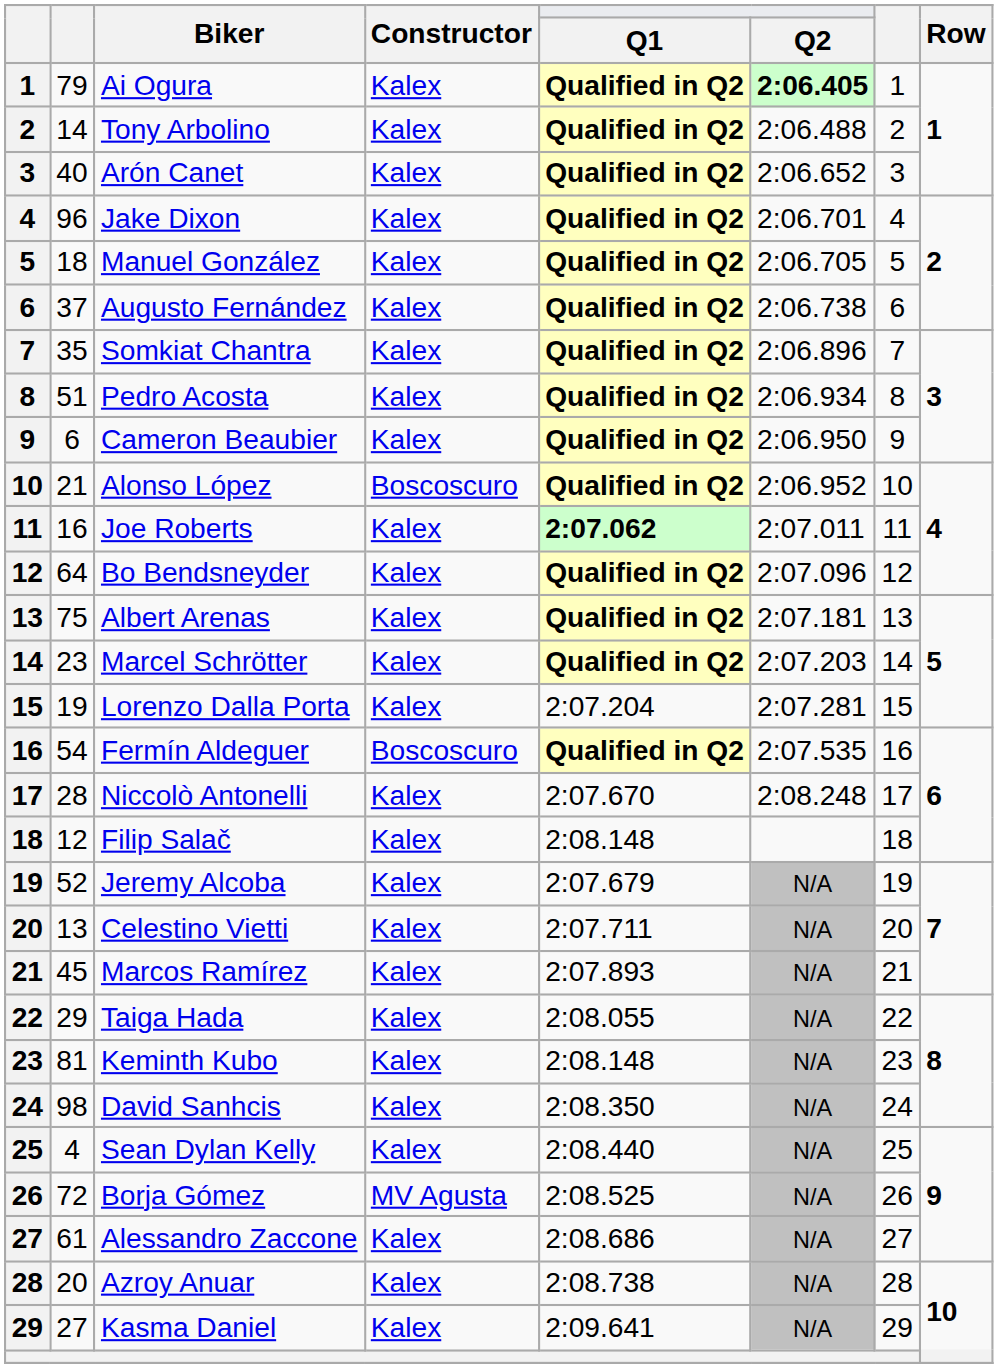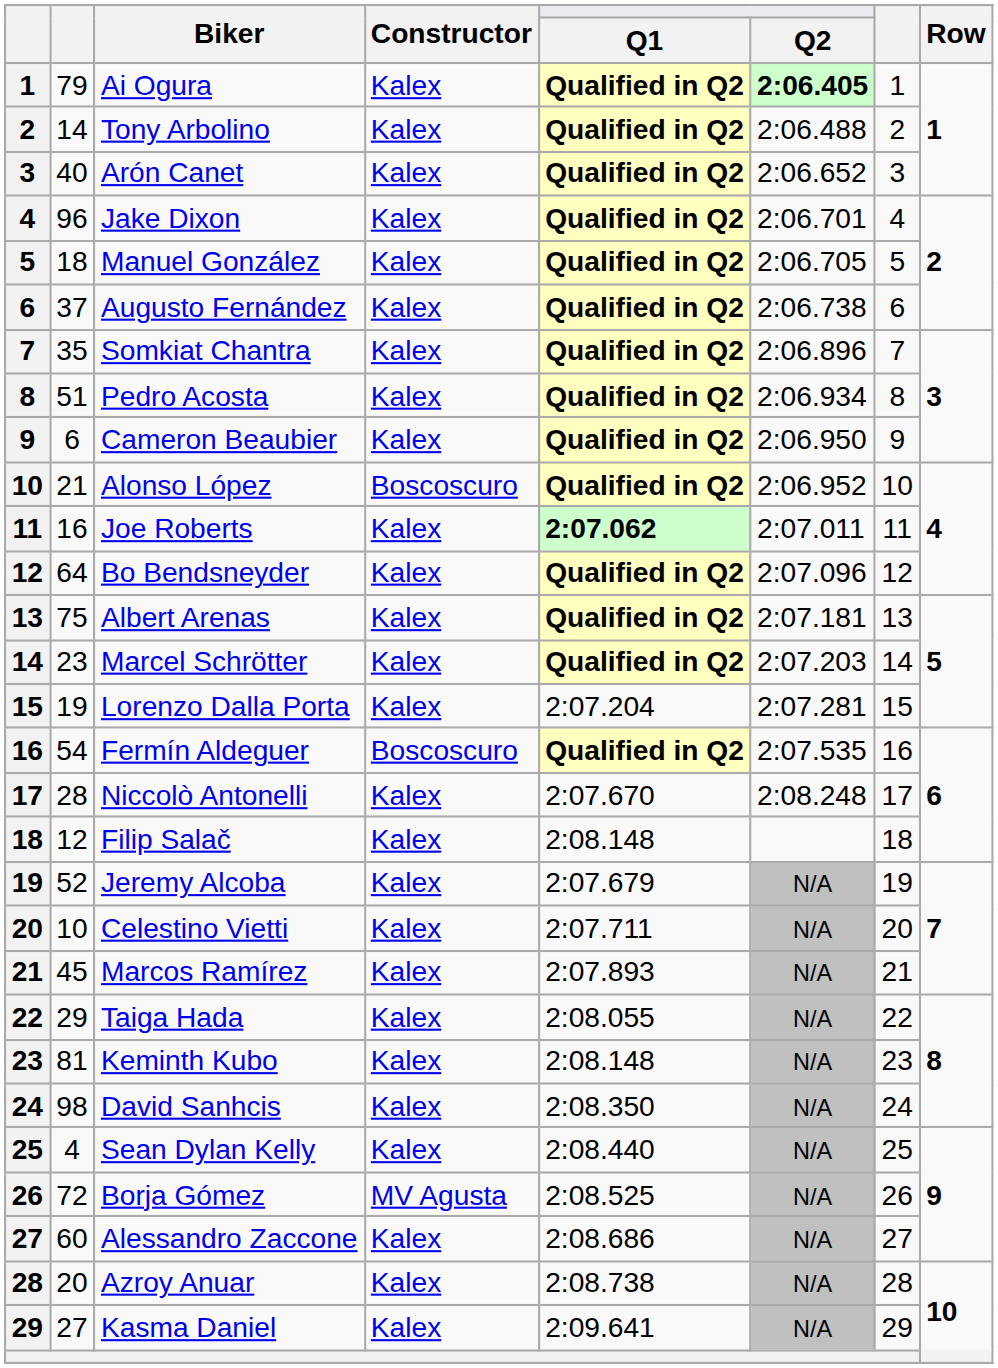 <table class="wikitable sortable" style="font-size: 85%;">
 <tr>
 <th rowspan="2"></th>
 <th rowspan="2"></th>
 <th rowspan="2">Biker</th>
 <th rowspan="2">Constructor</th>
 <th colspan="2" style="background:#eaecf0; text-align:center;"></th>
 <th rowspan="2"></th>
 <th rowspan="2">Row</th>
 </tr>
 <tr>
 <th scope="col">Q1</th>
 <th scope="col">Q2</th>
 </tr>
 <tr>
 <th scope="row">1</th>
 <td align="center">79</td>
 <td> <a href='#'>Ai Ogura</a></td>
 <td><a href='#'>Kalex</a></td>
 <td style="background:#ffffbf;"><strong>Qualified in Q2</strong></td>
 <td style="background:#ccffcc;"><strong>2:06.405</strong></td>
 <td align="center">1</td>
 <td rowspan="3"><strong>1</strong></td>
 </tr>
 <tr>
 <th scope="row">2</th>
 <td align="center">14</td>
 <td> <a href='#'>Tony Arbolino</a></td>
 <td><a href='#'>Kalex</a></td>
 <td style="background:#ffffbf;"><strong>Qualified in Q2</strong></td>
 <td>2:06.488</td>
 <td align="center">2</td>
 </tr>
 <tr>
 <th scope="row">3</th>
 <td align="center">40</td>
 <td> <a href='#'>Arón Canet</a></td>
 <td><a href='#'>Kalex</a></td>
 <td style="background:#ffffbf;"><strong>Qualified in Q2</strong></td>
 <td>2:06.652</td>
 <td align="center">3</td>
 </tr>
 <tr>
 <th scope="row">4</th>
 <td align="center">96</td>
 <td> <a href='#'>Jake Dixon</a></td>
 <td><a href='#'>Kalex</a></td>
 <td style="background:#ffffbf;"><strong>Qualified in Q2</strong></td>
 <td>2:06.701</td>
 <td align="center">4</td>
 <td rowspan="3"><strong>2</strong></td>
 </tr>
 <tr>
 <th scope="row">5</th>
 <td align="center">18</td>
 <td> <a href='#'>Manuel González</a></td>
 <td><a href='#'>Kalex</a></td>
 <td style="background:#ffffbf;"><strong>Qualified in Q2</strong></td>
 <td>2:06.705</td>
 <td align="center">5</td>
 </tr>
 <tr>
 <th scope="row">6</th>
 <td align="center">37</td>
 <td> <a href='#'>Augusto Fernández</a></td>
 <td><a href='#'>Kalex</a></td>
 <td style="background:#ffffbf;"><strong>Qualified in Q2</strong></td>
 <td>2:06.738</td>
 <td align="center">6</td>
 </tr>
 <tr>
 <th scope="row">7</th>
 <td align="center">35</td>
 <td> <a href='#'>Somkiat Chantra</a></td>
 <td><a href='#'>Kalex</a></td>
 <td style="background:#ffffbf;"><strong>Qualified in Q2</strong></td>
 <td>2:06.896</td>
 <td align="center">7</td>
 <td rowspan="3"><strong>3</strong></td>
 </tr>
 <tr>
 <th scope="row">8</th>
 <td align="center">51</td>
 <td> <a href='#'>Pedro Acosta</a></td>
 <td><a href='#'>Kalex</a></td>
 <td style="background:#ffffbf;"><strong>Qualified in Q2</strong></td>
 <td>2:06.934</td>
 <td align="center">8</td>
 </tr>
 <tr>
 <th scope="row">9</th>
 <td align="center">6</td>
 <td> <a href='#'>Cameron Beaubier</a></td>
 <td><a href='#'>Kalex</a></td>
 <td style="background:#ffffbf;"><strong>Qualified in Q2</strong></td>
 <td>2:06.950</td>
 <td align="center">9</td>
 </tr>
 <tr>
 <th scope="row">10</th>
 <td align="center">21</td>
 <td> <a href='#'>Alonso López</a></td>
 <td><a href='#'>Boscoscuro</a></td>
 <td style="background:#ffffbf;"><strong>Qualified in Q2</strong></td>
 <td>2:06.952</td>
 <td align="center">10</td>
 <td rowspan="3"><strong>4</strong></td>
 </tr>
 <tr>
 <th scope="row">11</th>
 <td align="center">16</td>
 <td> <a href='#'>Joe Roberts</a></td>
 <td><a href='#'>Kalex</a></td>
 <td style="background:#ccffcc;"><strong>2:07.062</strong></td>
 <td>2:07.011</td>
 <td align="center">11</td>
 </tr>
 <tr>
 <th scope="row">12</th>
 <td align="center">64</td>
 <td> <a href='#'>Bo Bendsneyder</a></td>
 <td><a href='#'>Kalex</a></td>
 <td style="background:#ffffbf;"><strong>Qualified in Q2</strong></td>
 <td>2:07.096</td>
 <td align="center">12</td>
 </tr>
 <tr>
 <th scope="row">13</th>
 <td align="center">75</td>
 <td> <a href='#'>Albert Arenas</a></td>
 <td><a href='#'>Kalex</a></td>
 <td style="background:#ffffbf;"><strong>Qualified in Q2</strong></td>
 <td>2:07.181</td>
 <td align="center">13</td>
 <td rowspan="3"><strong>5</strong></td>
 </tr>
 <tr>
 <th scope="row">14</th>
 <td align="center">23</td>
 <td> <a href='#'>Marcel Schrötter</a></td>
 <td><a href='#'>Kalex</a></td>
 <td style="background:#ffffbf;"><strong>Qualified in Q2</strong></td>
 <td>2:07.203</td>
 <td align="center">14</td>
 </tr>
 <tr>
 <th scope="row">15</th>
 <td align="center">19</td>
 <td> <a href='#'>Lorenzo Dalla Porta</a></td>
 <td><a href='#'>Kalex</a></td>
 <td>2:07.204</td>
 <td>2:07.281</td>
 <td align="center">15</td>
 </tr>
 <tr>
 <th scope="row">16</th>
 <td align="center">54</td>
 <td> <a href='#'>Fermín Aldeguer</a></td>
 <td><a href='#'>Boscoscuro</a></td>
 <td style="background:#ffffbf;"><strong>Qualified in Q2</strong></td>
 <td>2:07.535</td>
 <td align="center">16</td>
 <td rowspan="3"><strong>6</strong></td>
 </tr>
 <tr>
 <th scope="row">17</th>
 <td align="center">28</td>
 <td> <a href='#'>Niccolò Antonelli</a></td>
 <td><a href='#'>Kalex</a></td>
 <td>2:07.670</td>
 <td>2:08.248</td>
 <td align="center">17</td>
 </tr>
 <tr>
 <th scope="row">18</th>
 <td align="center">12</td>
 <td> <a href='#'>Filip Salač</a></td>
 <td><a href='#'>Kalex</a></td>
 <td>2:08.148</td>
 <td></td>
 <td align="center">18</td>
 </tr>
 <tr>
 <th scope="row">19</th>
 <td align="center">52</td>
 <td> <a href='#'>Jeremy Alcoba</a></td>
 <td><a href='#'>Kalex</a></td>
 <td>2:07.679</td>
 <td style="background: silver" align="center" data-sort-value="19"><small>N/A</small></td>
 <td align="center">19</td>
 <td rowspan="3"><strong>7</strong></td>
 </tr>
 <tr>
 <th scope="row">20</th>
-<td align="center">13</td>
+<td align="center">10</td>
 <td> <a href='#'>Celestino Vietti</a></td>
 <td><a href='#'>Kalex</a></td>
 <td>2:07.711</td>
 <td style="background: silver" align="center" data-sort-value="20"><small>N/A</small></td>
 <td align="center">20</td>
 </tr>
 <tr>
 <th scope="row">21</th>
 <td align="center">45</td>
 <td> <a href='#'>Marcos Ramírez</a></td>
 <td><a href='#'>Kalex</a></td>
 <td>2:07.893</td>
 <td style="background: silver" align="center" data-sort-value="21"><small>N/A</small></td>
 <td align="center">21</td>
 </tr>
 <tr>
 <th scope="row">22</th>
 <td align="center">29</td>
 <td> <a href='#'>Taiga Hada</a></td>
 <td><a href='#'>Kalex</a></td>
 <td>2:08.055</td>
 <td style="background: silver" align="center" data-sort-value="22"><small>N/A</small></td>
 <td align="center">22</td>
 <td rowspan="3"><strong>8</strong></td>
 </tr>
 <tr>
 <th scope="row">23</th>
 <td align="center">81</td>
 <td> <a href='#'>Keminth Kubo</a></td>
 <td><a href='#'>Kalex</a></td>
 <td>2:08.148</td>
 <td style="background: silver" align="center" data-sort-value="23"><small>N/A</small></td>
 <td align="center">23</td>
 </tr>
 <tr>
 <th scope="row">24</th>
 <td align="center">98</td>
 <td> <a href='#'>David Sanhcis</a></td>
 <td><a href='#'>Kalex</a></td>
 <td>2:08.350</td>
 <td style="background: silver" align="center" data-sort-value="24"><small>N/A</small></td>
 <td align="center">24</td>
 </tr>
 <tr>
 <th scope="row">25</th>
 <td align="center">4</td>
 <td> <a href='#'>Sean Dylan Kelly</a></td>
 <td><a href='#'>Kalex</a></td>
 <td>2:08.440</td>
 <td style="background: silver" align="center" data-sort-value="25"><small>N/A</small></td>
 <td align="center">25</td>
 <td rowspan="3"><strong>9</strong></td>
 </tr>
 <tr>
 <th scope="row">26</th>
 <td align="center">72</td>
 <td> <a href='#'>Borja Gómez</a></td>
 <td><a href='#'>MV Agusta</a></td>
 <td>2:08.525</td>
 <td style="background: silver" align="center" data-sort-value="26"><small>N/A</small></td>
 <td align="center">26</td>
 </tr>
 <tr>
 <th scope="row">27</th>
-<td align="center">61</td>
+<td align="center">60</td>
 <td> <a href='#'>Alessandro Zaccone</a></td>
 <td><a href='#'>Kalex</a></td>
 <td>2:08.686</td>
 <td style="background: silver" align="center" data-sort-value="27"><small>N/A</small></td>
 <td align="center">27</td>
 </tr>
 <tr>
 <th scope="row">28</th>
 <td align="center">20</td>
 <td> <a href='#'>Azroy Anuar</a></td>
 <td><a href='#'>Kalex</a></td>
 <td>2:08.738</td>
 <td style="background: silver" align="center" data-sort-value="28"><small>N/A</small></td>
 <td align="center">28</td>
 <td rowspan="3"><strong>10</strong></td>
 </tr>
 <tr>
 <th scope="row">29</th>
 <td align="center">27</td>
 <td> <a href='#'>Kasma Daniel</a></td>
 <td><a href='#'>Kalex</a></td>
 <td>2:09.641</td>
 <td style="background: silver" align="center" data-sort-value="29"><small>N/A</small></td>
 <td align="center">29</td>
 </tr>
 <tr>
 <th colspan="8"></th>
 </tr>
 <tr>
 </tr>
 </table>
